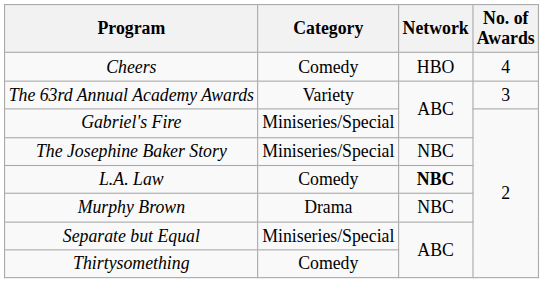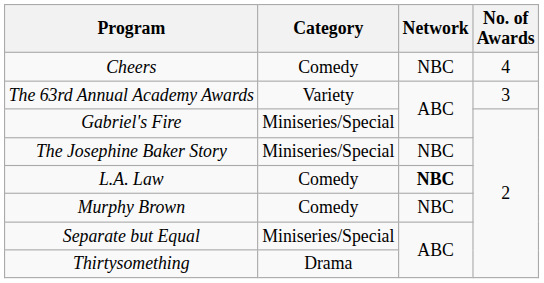 <table class="wikitable">
 <tr>
 <th>Program</th>
 <th>Category</th>
 <th>Network</th>
 <th>No. of<br>Awards</th>
 </tr>
 <tr style="text-align:center">
 <td><em>Cheers</em></td>
 <td>Comedy</td>
-<td>HBO</td>
+<td>NBC</td>
 <td>4</td>
 </tr>
 <tr style="text-align:center">
 <td><em>The 63rd Annual Academy Awards</em></td>
 <td>Variety</td>
 <td rowspan="2">ABC</td>
 <td>3</td>
 </tr>
 <tr style="text-align:center">
 <td><em>Gabriel's Fire</em></td>
 <td>Miniseries/Special</td>
 <td rowspan="6">2</td>
 </tr>
 <tr style="text-align:center">
 <td><em>The Josephine Baker Story</em></td>
 <td>Miniseries/Special</td>
 <td>NBC</td>
 </tr>
 <tr style="text-align:center">
 <td><em>L.A. Law</em></td>
 <td>Comedy</td>
 <td><strong>NBC</strong></td>
 </tr>
 <tr style="text-align:center">
 <td><em>Murphy Brown</em></td>
-<td>Drama</td>
+<td>Comedy</td>
 <td>NBC</td>
 </tr>
 <tr style="text-align:center">
 <td><em>Separate but Equal</em></td>
 <td>Miniseries/Special</td>
 <td rowspan="2">ABC</td>
 </tr>
 <tr style="text-align:center">
 <td><em>Thirtysomething</em></td>
-<td>Comedy</td>
+<td>Drama</td>
 </tr>
 </table>
